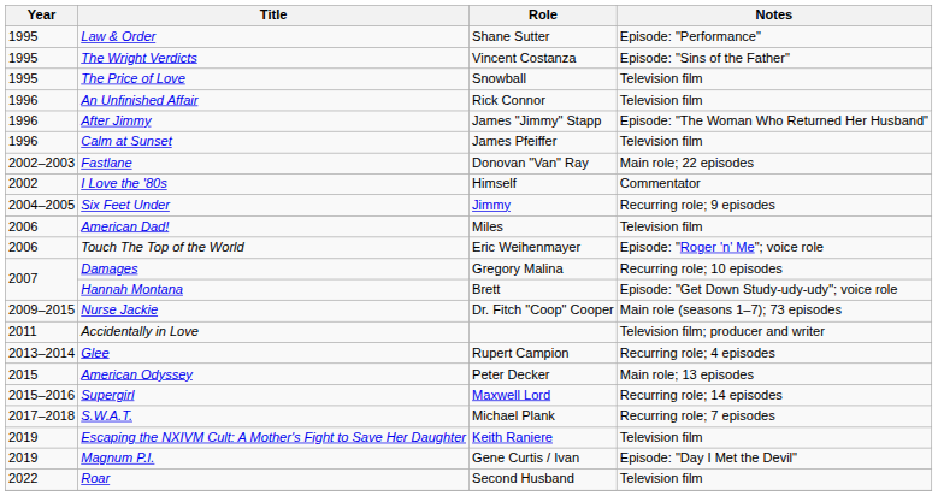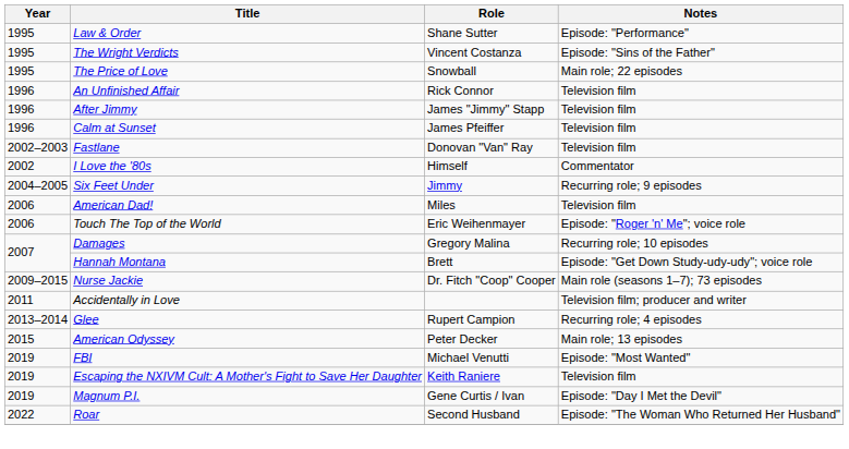 <table class="wikitable sortable">
 <tr>
 <th>Year</th>
 <th>Title</th>
 <th>Role</th>
 <th class="unsortable">Notes</th>
 </tr>
 <tr>
 <td>1995</td>
 <td><em><a href='#'>Law & Order</a></em></td>
 <td>Shane Sutter</td>
 <td>Episode: "Performance"</td>
 </tr>
 <tr>
 <td>1995</td>
 <td><em><a href='#'>The Wright Verdicts</a></em></td>
 <td>Vincent Costanza</td>
 <td>Episode: "Sins of the Father"</td>
 </tr>
 <tr>
 <td>1995</td>
 <td><em><a href='#'>The Price of Love</a></em></td>
 <td>Snowball</td>
-<td>Television film</td>
+<td>Main role; 22 episodes</td>
 </tr>
 <tr>
 <td>1996</td>
 <td><em><a href='#'>An Unfinished Affair</a></em></td>
 <td>Rick Connor</td>
 <td>Television film</td>
 </tr>
 <tr>
 <td>1996</td>
 <td><em><a href='#'>After Jimmy</a></em></td>
 <td>James "Jimmy" Stapp</td>
-<td>Episode: "The Woman Who Returned Her Husband"</td>
+<td>Television film</td>
 </tr>
 <tr>
 <td>1996</td>
 <td><em><a href='#'>Calm at Sunset</a></em></td>
 <td>James Pfeiffer</td>
 <td>Television film</td>
 </tr>
 <tr>
 <td>2002–2003</td>
 <td><em><a href='#'>Fastlane</a></em></td>
 <td>Donovan "Van" Ray</td>
-<td>Main role; 22 episodes</td>
+<td>Television film</td>
 </tr>
 <tr>
 <td>2002</td>
 <td><em><a href='#'>I Love the '80s</a></em></td>
 <td>Himself</td>
 <td>Commentator</td>
 </tr>
 <tr>
 <td>2004–2005</td>
 <td><em><a href='#'>Six Feet Under</a></em></td>
 <td><a href='#'>Jimmy</a></td>
 <td>Recurring role; 9 episodes</td>
 </tr>
 <tr>
 <td>2006</td>
 <td><em><a href='#'>American Dad!</a></em></td>
 <td>Miles</td>
 <td>Television film</td>
 </tr>
 <tr>
 <td>2006</td>
 <td><em>Touch The Top of the World</em></td>
 <td>Eric Weihenmayer</td>
 <td>Episode: "<a href='#'>Roger 'n' Me</a>"; voice role</td>
 </tr>
 <tr>
 <td rowspan="2">2007</td>
 <td><em><a href='#'>Damages</a></em></td>
 <td>Gregory Malina</td>
 <td>Recurring role; 10 episodes</td>
 </tr>
 <tr>
 <td><em><a href='#'>Hannah Montana</a></em></td>
 <td>Brett</td>
 <td>Episode: "Get Down Study-udy-udy"; voice role</td>
 </tr>
 <tr>
 <td>2009–2015</td>
 <td><em><a href='#'>Nurse Jackie</a></em></td>
 <td>Dr. Fitch "Coop" Cooper</td>
 <td>Main role (seasons 1–7); 73 episodes</td>
 </tr>
 <tr>
 <td>2011</td>
 <td><em>Accidentally in Love</em></td>
 <td></td>
 <td>Television film; producer and writer</td>
 </tr>
 <tr>
 <td>2013–2014</td>
 <td><em><a href='#'>Glee</a></em></td>
 <td>Rupert Campion</td>
 <td>Recurring role; 4 episodes</td>
 </tr>
 <tr>
 <td>2015</td>
 <td><em><a href='#'>American Odyssey</a></em></td>
 <td>Peter Decker</td>
 <td>Main role; 13 episodes</td>
 </tr>
 <tr>
-<td>2015–2016</td>
-<td><em><a href='#'>Supergirl</a></em></td>
-<td><a href='#'>Maxwell Lord</a></td>
-<td>Recurring role; 14 episodes</td>
-</tr>
-<tr>
-<td>2017–2018</td>
-<td><em><a href='#'>S.W.A.T.</a></em></td>
-<td>Michael Plank</td>
-<td>Recurring role; 7 episodes</td>
+<td>2019</td>
+<td><em><a href='#'>FBI</a></em></td>
+<td>Michael Venutti</td>
+<td>Episode: "Most Wanted"</td>
 </tr>
 <tr>
 <td>2019</td>
 <td><em><a href='#'>Escaping the NXIVM Cult: A Mother's Fight to Save Her Daughter</a></em></td>
 <td><a href='#'>Keith Raniere</a></td>
 <td>Television film</td>
 </tr>
 <tr>
 <td>2019</td>
 <td><em><a href='#'>Magnum P.I.</a></em></td>
 <td>Gene Curtis / Ivan</td>
 <td>Episode: "Day I Met the Devil"</td>
 </tr>
 <tr>
 <td>2022</td>
 <td><em><a href='#'>Roar</a></em></td>
 <td>Second Husband</td>
-<td>Television film</td>
+<td>Episode: "The Woman Who Returned Her Husband"</td>
 </tr>
 <tr>
 </tr>
 </table>
